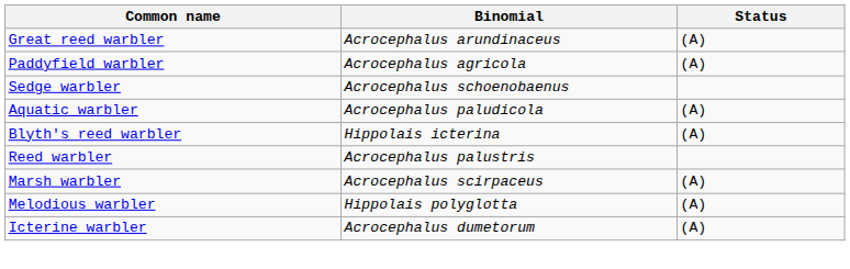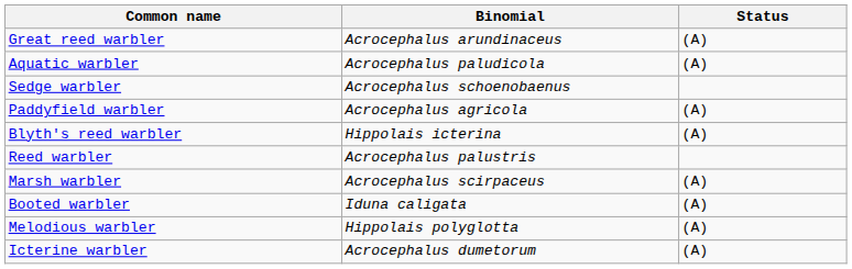 <table style="width:60%;" class="wikitable">
 <tr>
 <th width=40%>Common name</th>
 <th width=40%>Binomial</th>
 <th width=20%>Status</th>
 </tr>
 <tr>
 <td><a href='#'>Great reed warbler</a></td>
 <td><em>Acrocephalus arundinaceus</em></td>
 <td>(A)</td>
 </tr>
 <tr>
-<td><a href='#'>Paddyfield warbler</a></td>
-<td><em>Acrocephalus agricola</em></td>
+<td><a href='#'>Aquatic warbler</a></td>
+<td><em>Acrocephalus paludicola</em></td>
 <td>(A)</td>
 </tr>
 <tr>
 <td><a href='#'>Sedge warbler</a></td>
 <td><em>Acrocephalus schoenobaenus</em></td>
 <td></td>
 </tr>
 <tr>
-<td><a href='#'>Aquatic warbler</a></td>
-<td><em>Acrocephalus paludicola</em></td>
+<td><a href='#'>Paddyfield warbler</a></td>
+<td><em>Acrocephalus agricola</em></td>
 <td>(A)</td>
 </tr>
 <tr>
 <td><a href='#'>Blyth's reed warbler</a></td>
 <td><em>Hippolais icterina</em></td>
 <td>(A)</td>
 </tr>
 <tr>
 <td><a href='#'>Reed warbler</a></td>
 <td><em>Acrocephalus palustris</em></td>
 <td></td>
 </tr>
 <tr>
 <td><a href='#'>Marsh warbler</a></td>
 <td><em>Acrocephalus scirpaceus</em></td>
 <td>(A)</td>
 </tr>
 <tr>
+<td><a href='#'>Booted warbler</a></td>
+<td><em>Iduna caligata</em></td>
+<td>(A)</td>
+</tr>
+<tr>
 <td><a href='#'>Melodious warbler</a></td>
 <td><em>Hippolais polyglotta</em></td>
 <td>(A)</td>
 </tr>
 <tr>
 <td><a href='#'>Icterine warbler</a></td>
 <td><em>Acrocephalus dumetorum</em></td>
 <td>(A)</td>
 </tr>
 </table>
